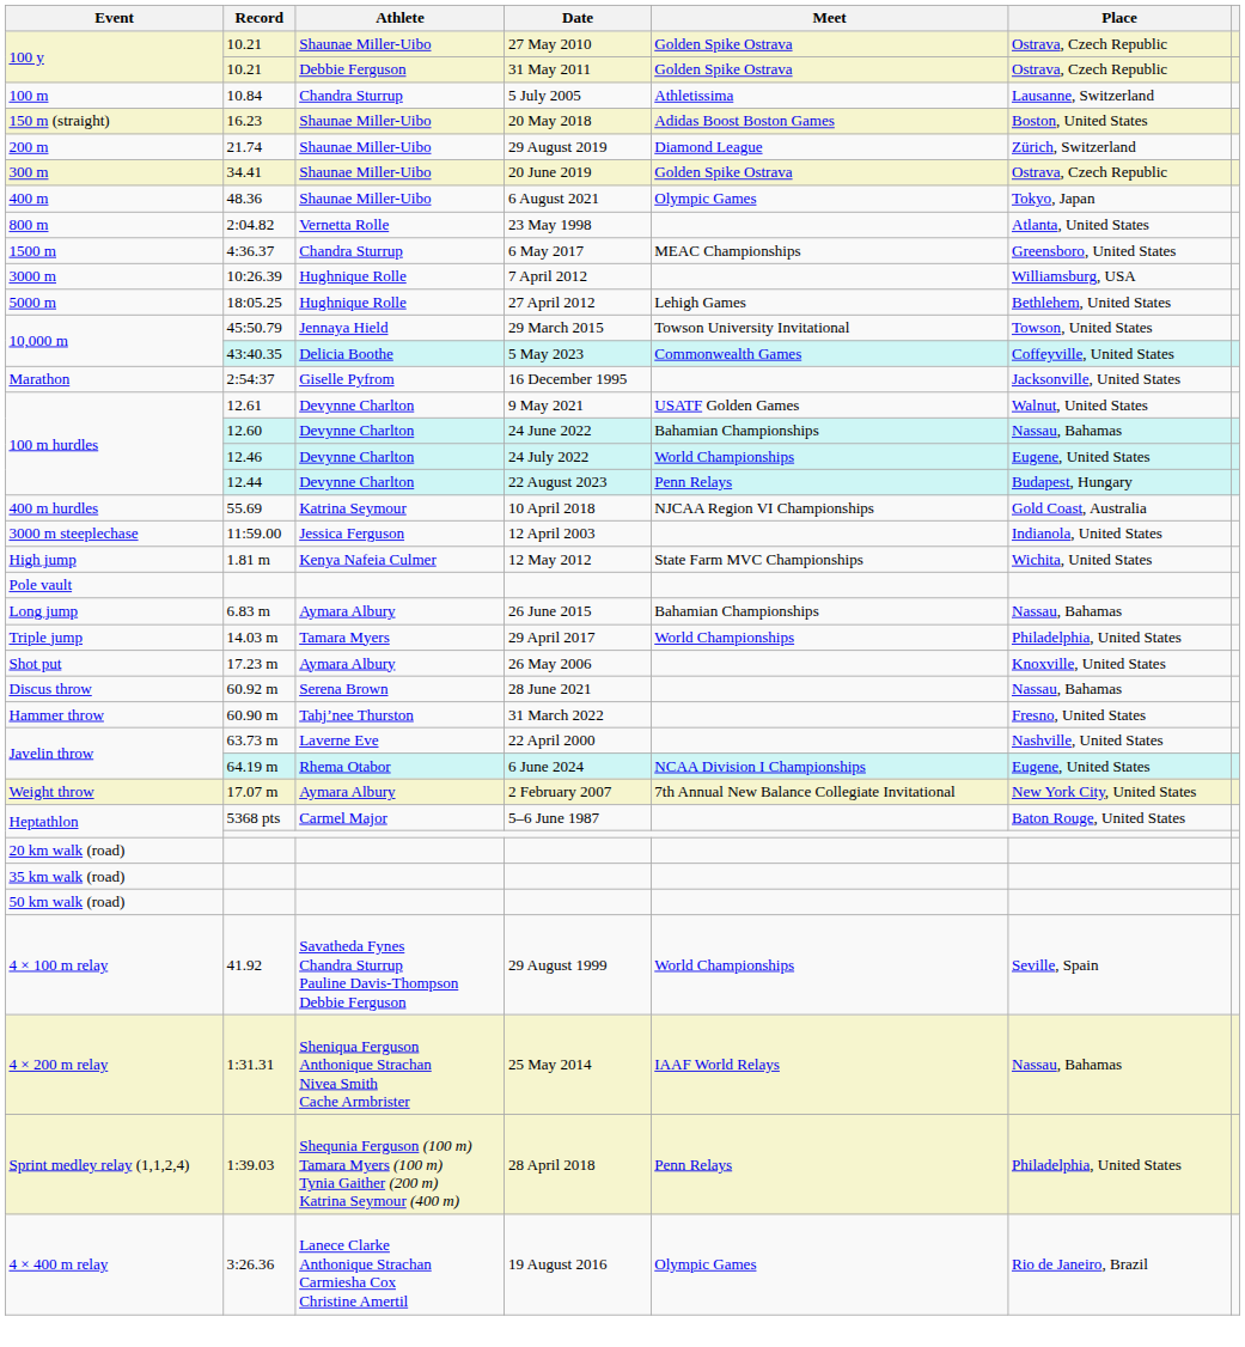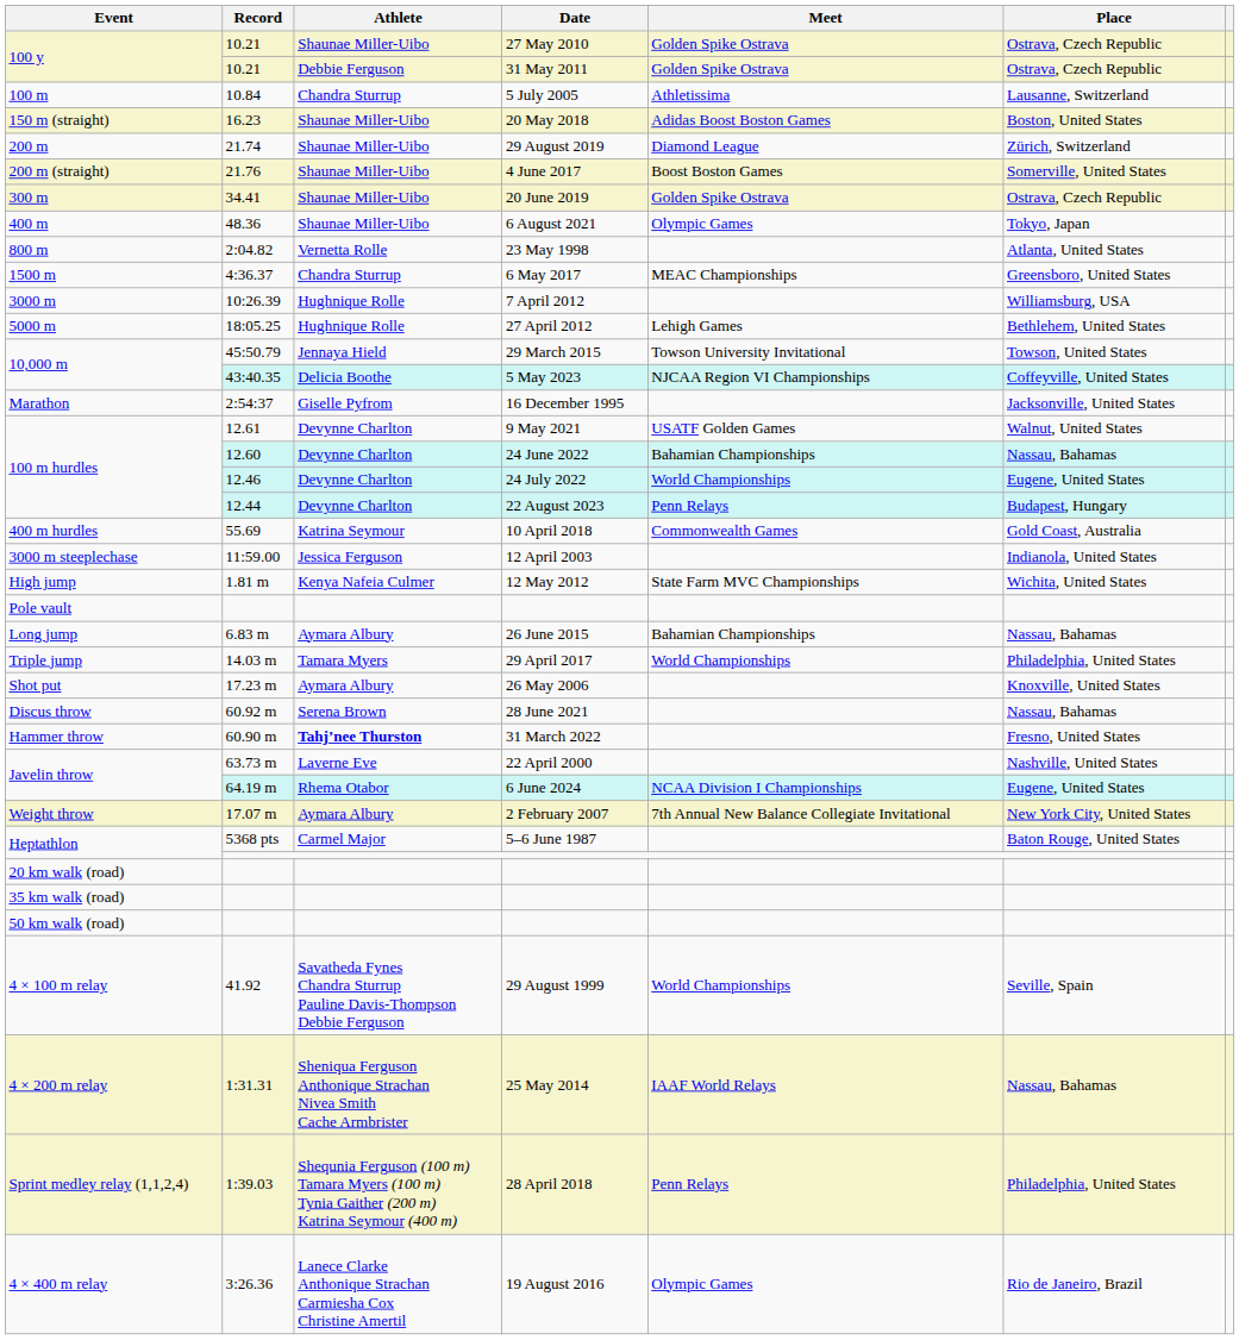 <table class="wikitable" style="font-size:95%; width: 95%;">
 <tr>
 <th>Event</th>
 <th>Record</th>
 <th>Athlete</th>
 <th>Date</th>
 <th>Meet</th>
 <th>Place</th>
 <th></th>
 </tr>
 <tr style="background:#f6F5CE;">
 <td rowspan=2><a href='#'>100 y</a></td>
 <td>10.21 </td>
 <td><a href='#'>Shaunae Miller-Uibo</a></td>
 <td>27 May 2010</td>
 <td><a href='#'>Golden Spike Ostrava</a></td>
 <td><a href='#'>Ostrava</a>, Czech Republic</td>
 <td></td>
 </tr>
 <tr style="background:#f6F5CE;">
 <td>10.21 </td>
 <td><a href='#'>Debbie Ferguson</a></td>
 <td>31 May 2011</td>
 <td><a href='#'>Golden Spike Ostrava</a></td>
 <td><a href='#'>Ostrava</a>, Czech Republic</td>
 <td></td>
 </tr>
 <tr>
 <td><a href='#'>100 m</a></td>
 <td>10.84 </td>
 <td><a href='#'>Chandra Sturrup</a></td>
 <td>5 July 2005</td>
 <td><a href='#'>Athletissima</a></td>
 <td><a href='#'>Lausanne</a>, Switzerland</td>
 <td></td>
 </tr>
 <tr style="background:#f6F5CE;">
 <td><a href='#'>150 m</a> (straight)</td>
 <td>16.23 </td>
 <td><a href='#'>Shaunae Miller-Uibo</a></td>
 <td>20 May 2018</td>
 <td><a href='#'>Adidas Boost Boston Games</a></td>
 <td><a href='#'>Boston</a>, United States</td>
 <td></td>
 </tr>
 <tr>
 <td><a href='#'>200 m</a></td>
 <td>21.74 </td>
 <td><a href='#'>Shaunae Miller-Uibo</a></td>
 <td>29 August 2019</td>
 <td><a href='#'>Diamond League</a></td>
 <td><a href='#'>Zürich</a>, Switzerland</td>
+<td></td>
+</tr>
+<tr style="background:#f6F5CE;">
+<td><a href='#'>200 m</a> (straight)</td>
+<td>21.76 </td>
+<td><a href='#'>Shaunae Miller-Uibo</a></td>
+<td>4 June 2017</td>
+<td>Boost Boston Games</td>
+<td><a href='#'>Somerville</a>, United States</td>
 <td></td>
 </tr>
 <tr style="background:#f6F5CE;">
 <td><a href='#'>300 m</a></td>
 <td>34.41</td>
 <td><a href='#'>Shaunae Miller-Uibo</a></td>
 <td>20 June 2019</td>
 <td><a href='#'>Golden Spike Ostrava</a></td>
 <td><a href='#'>Ostrava</a>, Czech Republic</td>
 <td></td>
 </tr>
 <tr>
 <td><a href='#'>400 m</a></td>
 <td>48.36</td>
 <td><a href='#'>Shaunae Miller-Uibo</a></td>
 <td>6 August 2021</td>
 <td><a href='#'>Olympic Games</a></td>
 <td><a href='#'>Tokyo</a>, Japan</td>
 <td></td>
 </tr>
 <tr>
 <td><a href='#'>800 m</a></td>
 <td>2:04.82</td>
 <td><a href='#'>Vernetta Rolle</a></td>
 <td>23 May 1998</td>
 <td></td>
 <td><a href='#'>Atlanta</a>, United States</td>
 <td></td>
 </tr>
 <tr>
 <td><a href='#'>1500 m</a></td>
 <td>4:36.37</td>
 <td><a href='#'>Chandra Sturrup</a></td>
 <td>6 May 2017</td>
 <td>MEAC Championships</td>
 <td><a href='#'>Greensboro</a>, United States</td>
 <td></td>
 </tr>
 <tr>
 <td><a href='#'>3000 m</a></td>
 <td>10:26.39</td>
 <td><a href='#'>Hughnique Rolle</a></td>
 <td>7 April 2012</td>
 <td></td>
 <td><a href='#'>Williamsburg</a>, USA</td>
 <td></td>
 </tr>
 <tr>
 <td><a href='#'>5000 m</a></td>
 <td>18:05.25</td>
 <td><a href='#'>Hughnique Rolle</a></td>
 <td>27 April 2012</td>
 <td>Lehigh Games</td>
 <td><a href='#'>Bethlehem</a>, United States</td>
 <td></td>
 </tr>
 <tr>
 <td rowspan=2><a href='#'>10,000 m</a></td>
 <td>45:50.79</td>
 <td><a href='#'>Jennaya Hield</a></td>
 <td>29 March 2015</td>
 <td>Towson University Invitational</td>
 <td><a href='#'>Towson</a>, United States</td>
 <td></td>
 </tr>
 <tr style="background:#cef6f5;">
 <td>43:40.35</td>
 <td><a href='#'>Delicia Boothe</a></td>
 <td>5 May 2023</td>
-<td><a href='#'>Commonwealth Games</a></td>
+<td>NJCAA Region VI Championships</td>
 <td><a href='#'>Coffeyville</a>, United States</td>
 <td></td>
 </tr>
 <tr>
 <td><a href='#'>Marathon</a></td>
 <td>2:54:37</td>
 <td><a href='#'>Giselle Pyfrom</a></td>
 <td>16 December 1995</td>
 <td></td>
 <td><a href='#'>Jacksonville</a>, United States</td>
 <td></td>
 </tr>
 <tr>
 <td rowspan=4><a href='#'>100 m hurdles</a></td>
 <td>12.61 </td>
 <td><a href='#'>Devynne Charlton</a></td>
 <td>9 May 2021</td>
 <td><a href='#'>USATF</a> Golden Games</td>
 <td><a href='#'>Walnut</a>, United States</td>
 <td></td>
 </tr>
 <tr bgcolor=#CEF6F5>
 <td>12.60 </td>
 <td><a href='#'>Devynne Charlton</a></td>
 <td>24 June 2022</td>
 <td>Bahamian Championships</td>
 <td><a href='#'>Nassau</a>, Bahamas</td>
 <td></td>
 </tr>
 <tr bgcolor=#CEF6F5>
 <td>12.46 </td>
 <td><a href='#'>Devynne Charlton</a></td>
 <td>24 July 2022</td>
 <td><a href='#'>World Championships</a></td>
 <td><a href='#'>Eugene</a>, United States</td>
 <td></td>
 </tr>
 <tr bgcolor="#CEF6F5">
 <td>12.44 </td>
 <td><a href='#'>Devynne Charlton</a></td>
 <td>22 August 2023</td>
 <td><a href='#'>Penn Relays</a></td>
 <td><a href='#'>Budapest</a>, Hungary</td>
 <td></td>
 </tr>
 <tr>
 <td><a href='#'>400 m hurdles</a></td>
 <td>55.69</td>
 <td><a href='#'>Katrina Seymour</a></td>
 <td>10 April 2018</td>
-<td>NJCAA Region VI Championships</td>
+<td><a href='#'>Commonwealth Games</a></td>
 <td><a href='#'>Gold Coast</a>, Australia</td>
 <td></td>
 </tr>
 <tr>
 <td><a href='#'>3000 m steeplechase</a></td>
 <td>11:59.00</td>
 <td><a href='#'>Jessica Ferguson</a></td>
 <td>12 April 2003</td>
 <td></td>
 <td><a href='#'>Indianola</a>, United States</td>
 <td></td>
 </tr>
 <tr>
 <td><a href='#'>High jump</a></td>
 <td>1.81 m</td>
 <td><a href='#'>Kenya Nafeia Culmer</a></td>
 <td>12 May 2012</td>
 <td>State Farm MVC Championships</td>
 <td><a href='#'>Wichita</a>, United States</td>
 <td></td>
 </tr>
 <tr>
 <td><a href='#'>Pole vault</a></td>
 <td></td>
 <td></td>
 <td></td>
 <td></td>
 <td></td>
 <td></td>
 </tr>
 <tr>
 <td><a href='#'>Long jump</a></td>
 <td>6.83 m </td>
 <td><a href='#'>Aymara Albury</a></td>
 <td>26 June 2015</td>
 <td>Bahamian Championships</td>
 <td><a href='#'>Nassau</a>, Bahamas</td>
 <td></td>
 </tr>
 <tr>
 <td><a href='#'>Triple jump</a></td>
 <td>14.03 m </td>
 <td><a href='#'>Tamara Myers</a></td>
 <td>29 April 2017</td>
 <td><a href='#'>World Championships</a></td>
 <td><a href='#'>Philadelphia</a>, United States</td>
 <td></td>
 </tr>
 <tr>
 <td><a href='#'>Shot put</a></td>
 <td>17.23 m</td>
 <td><a href='#'>Aymara Albury</a></td>
 <td>26 May 2006</td>
 <td></td>
 <td><a href='#'>Knoxville</a>, United States</td>
 <td></td>
 </tr>
 <tr>
 <td><a href='#'>Discus throw</a></td>
 <td>60.92 m</td>
 <td><a href='#'>Serena Brown</a></td>
 <td>28 June 2021</td>
 <td></td>
 <td><a href='#'>Nassau</a>, Bahamas</td>
 <td></td>
 </tr>
 <tr>
 <td><a href='#'>Hammer throw</a></td>
 <td>60.90 m</td>
-<td><a href='#'>Tahj’nee Thurston</a></td>
+<td><strong><a href='#'>Tahj’nee Thurston</a></strong></td>
 <td>31 March 2022</td>
 <td></td>
 <td><a href='#'>Fresno</a>, United States</td>
 <td></td>
 </tr>
 <tr>
 <td rowspan=2><a href='#'>Javelin throw</a></td>
 <td>63.73 m</td>
 <td><a href='#'>Laverne Eve</a></td>
 <td>22 April 2000</td>
 <td></td>
 <td><a href='#'>Nashville</a>, United States</td>
 <td></td>
 </tr>
 <tr bgcolor=#CEF6F5>
 <td>64.19 m</td>
 <td><a href='#'>Rhema Otabor</a></td>
 <td>6 June 2024</td>
 <td><a href='#'>NCAA Division I Championships</a></td>
 <td><a href='#'>Eugene</a>, United States</td>
 <td></td>
 </tr>
 <tr style="background:#f6F5CE;">
 <td><a href='#'>Weight throw</a></td>
 <td>17.07 m</td>
 <td><a href='#'>Aymara Albury</a></td>
 <td>2 February 2007</td>
 <td>7th Annual New Balance Collegiate Invitational</td>
 <td><a href='#'>New York City</a>, United States</td>
 <td></td>
 </tr>
 <tr>
 <td rowspan=2><a href='#'>Heptathlon</a></td>
 <td>5368 pts</td>
 <td><a href='#'>Carmel Major</a></td>
 <td>5–6 June 1987</td>
 <td></td>
 <td><a href='#'>Baton Rouge</a>, United States</td>
 <td></td>
 </tr>
 <tr>
 <td colspan=5></td>
 <td></td>
 </tr>
 <tr>
 <td><a href='#'>20 km walk</a> (road)</td>
 <td></td>
 <td></td>
 <td></td>
 <td></td>
 <td></td>
 <td></td>
 </tr>
 <tr>
 <td><a href='#'>35 km walk</a> (road)</td>
 <td></td>
 <td></td>
 <td></td>
 <td></td>
 <td></td>
 <td></td>
 </tr>
 <tr>
 <td><a href='#'>50 km walk</a> (road)</td>
 <td></td>
 <td></td>
 <td></td>
 <td></td>
 <td></td>
 <td></td>
 </tr>
 <tr>
 <td><a href='#'>4 × 100 m relay</a></td>
 <td>41.92</td>
 <td><br><a href='#'>Savatheda Fynes</a><br><a href='#'>Chandra Sturrup</a><br><a href='#'>Pauline Davis-Thompson</a><br><a href='#'>Debbie Ferguson</a></td>
 <td>29 August 1999</td>
 <td><a href='#'>World Championships</a></td>
 <td><a href='#'>Seville</a>, Spain</td>
 <td></td>
 </tr>
 <tr style="background:#f6F5CE;">
 <td><a href='#'>4 × 200 m relay</a></td>
 <td>1:31.31</td>
 <td><br><a href='#'>Sheniqua Ferguson</a><br><a href='#'>Anthonique Strachan</a><br><a href='#'>Nivea Smith</a><br><a href='#'>Cache Armbrister</a></td>
 <td>25 May 2014</td>
 <td><a href='#'>IAAF World Relays</a></td>
 <td><a href='#'>Nassau</a>, Bahamas</td>
 <td></td>
 </tr>
 <tr style="background:#f6F5CE;">
 <td><a href='#'>Sprint medley relay</a> (1,1,2,4)</td>
 <td>1:39.03</td>
 <td><br><a href='#'>Shequnia Ferguson</a> <em>(100 m)</em><br><a href='#'>Tamara Myers</a> <em>(100 m)</em><br><a href='#'>Tynia Gaither</a> <em>(200 m)</em><br><a href='#'>Katrina Seymour</a> <em>(400 m)</em></td>
 <td>28 April 2018</td>
 <td><a href='#'>Penn Relays</a></td>
 <td><a href='#'>Philadelphia</a>, United States</td>
 <td></td>
 </tr>
 <tr>
 <td><a href='#'>4 × 400 m relay</a></td>
 <td>3:26.36</td>
 <td><br><a href='#'>Lanece Clarke</a><br><a href='#'>Anthonique Strachan</a><br><a href='#'>Carmiesha Cox</a><br><a href='#'>Christine Amertil</a></td>
 <td>19 August 2016</td>
 <td><a href='#'>Olympic Games</a></td>
 <td><a href='#'>Rio de Janeiro</a>, Brazil</td>
 <td></td>
 </tr>
 </table>
